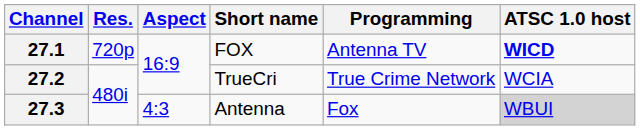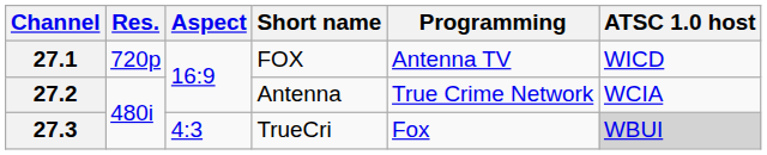 <table class="wikitable">
 <tr>
 <th scope = "col"><a href='#'>Channel</a></th>
 <th scope = "col"><a href='#'>Res.</a></th>
 <th scope = "col"><a href='#'>Aspect</a></th>
 <th scope = "col">Short name</th>
 <th scope = "col">Programming</th>
 <th scope = "col">ATSC 1.0 host</th>
 </tr>
 <tr>
 <th scope = "row">27.1</th>
 <td><a href='#'>720p</a></td>
 <td rowspan=2><a href='#'>16:9</a></td>
 <td>FOX</td>
 <td><a href='#'>Antenna TV</a></td>
-<td><strong><a href='#'>WICD</a></strong></td>
+<td><a href='#'>WICD</a></td>
 </tr>
 <tr>
 <th scope = "row">27.2</th>
 <td rowspan=2><a href='#'>480i</a></td>
-<td>TrueCri</td>
+<td>Antenna</td>
 <td><a href='#'>True Crime Network</a></td>
 <td><a href='#'>WCIA</a></td>
 </tr>
 <tr>
 <th scope = "row">27.3</th>
 <td><a href='#'>4:3</a></td>
-<td>Antenna</td>
+<td>TrueCri</td>
 <td><a href='#'>Fox</a></td>
 <td style="background: lightgrey;"><a href='#'>WBUI</a></td>
 </tr>
 </table>
